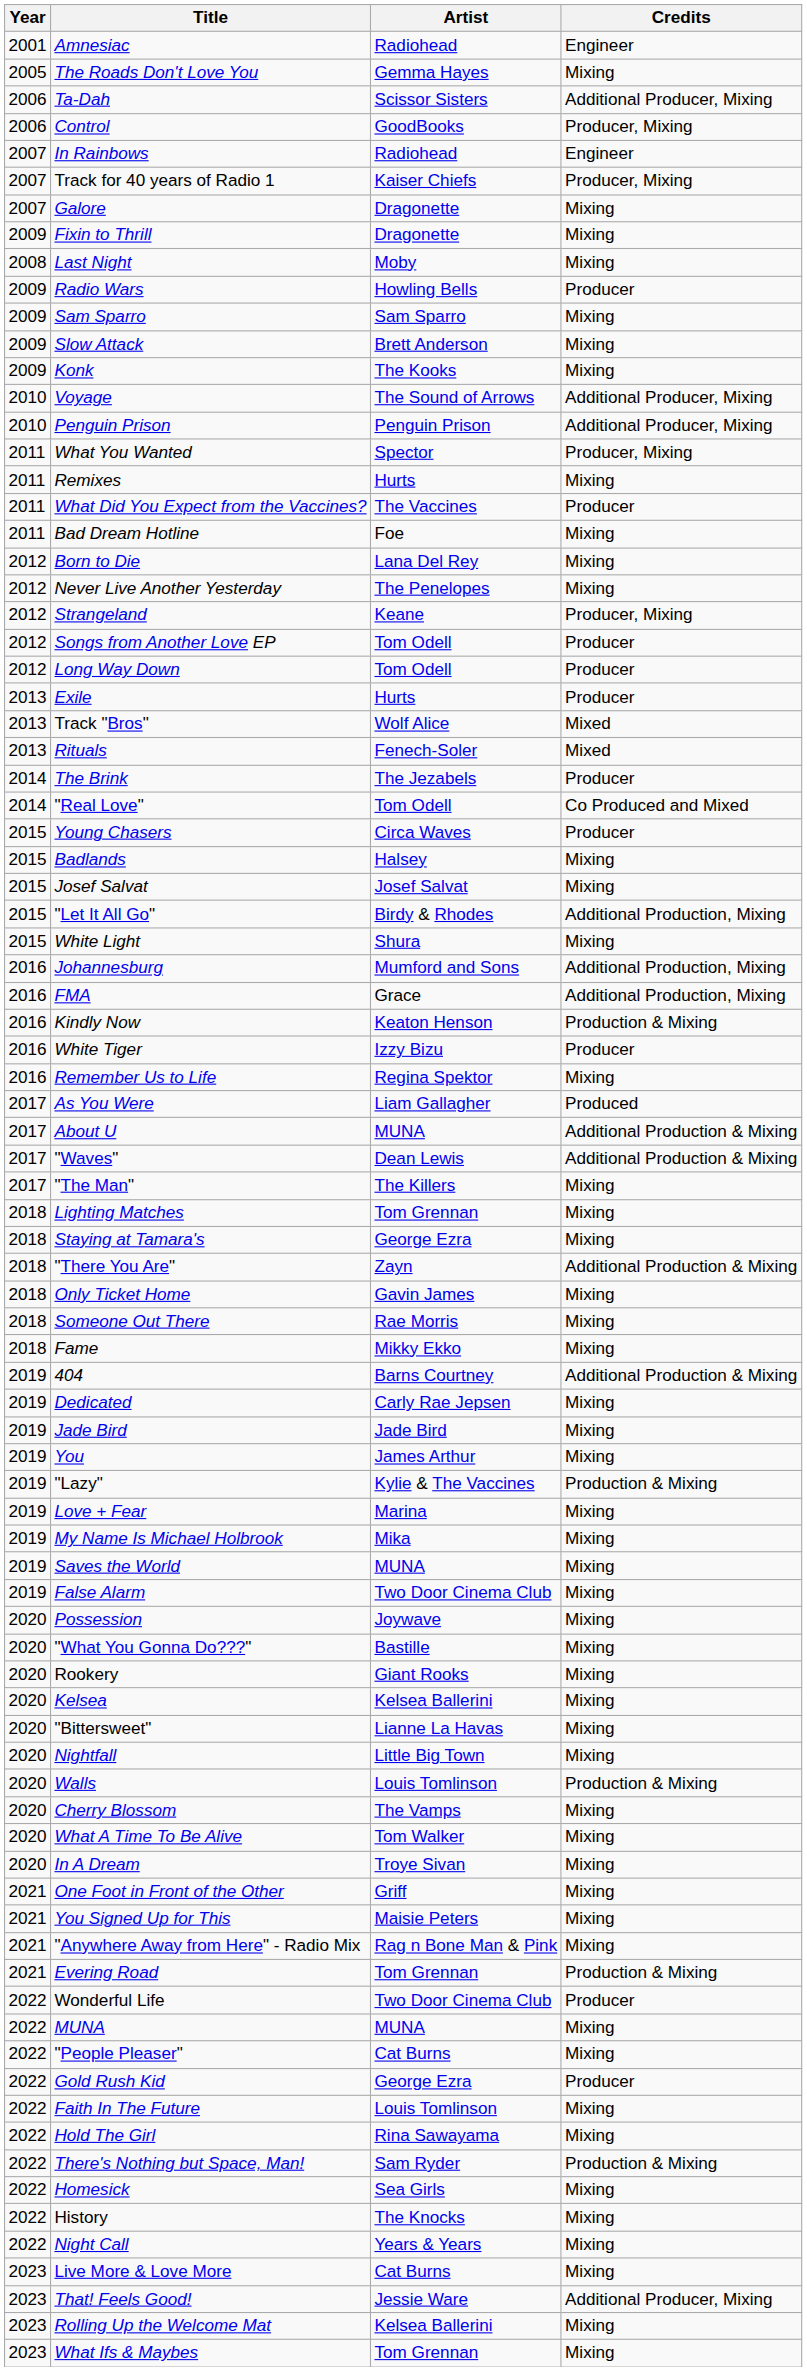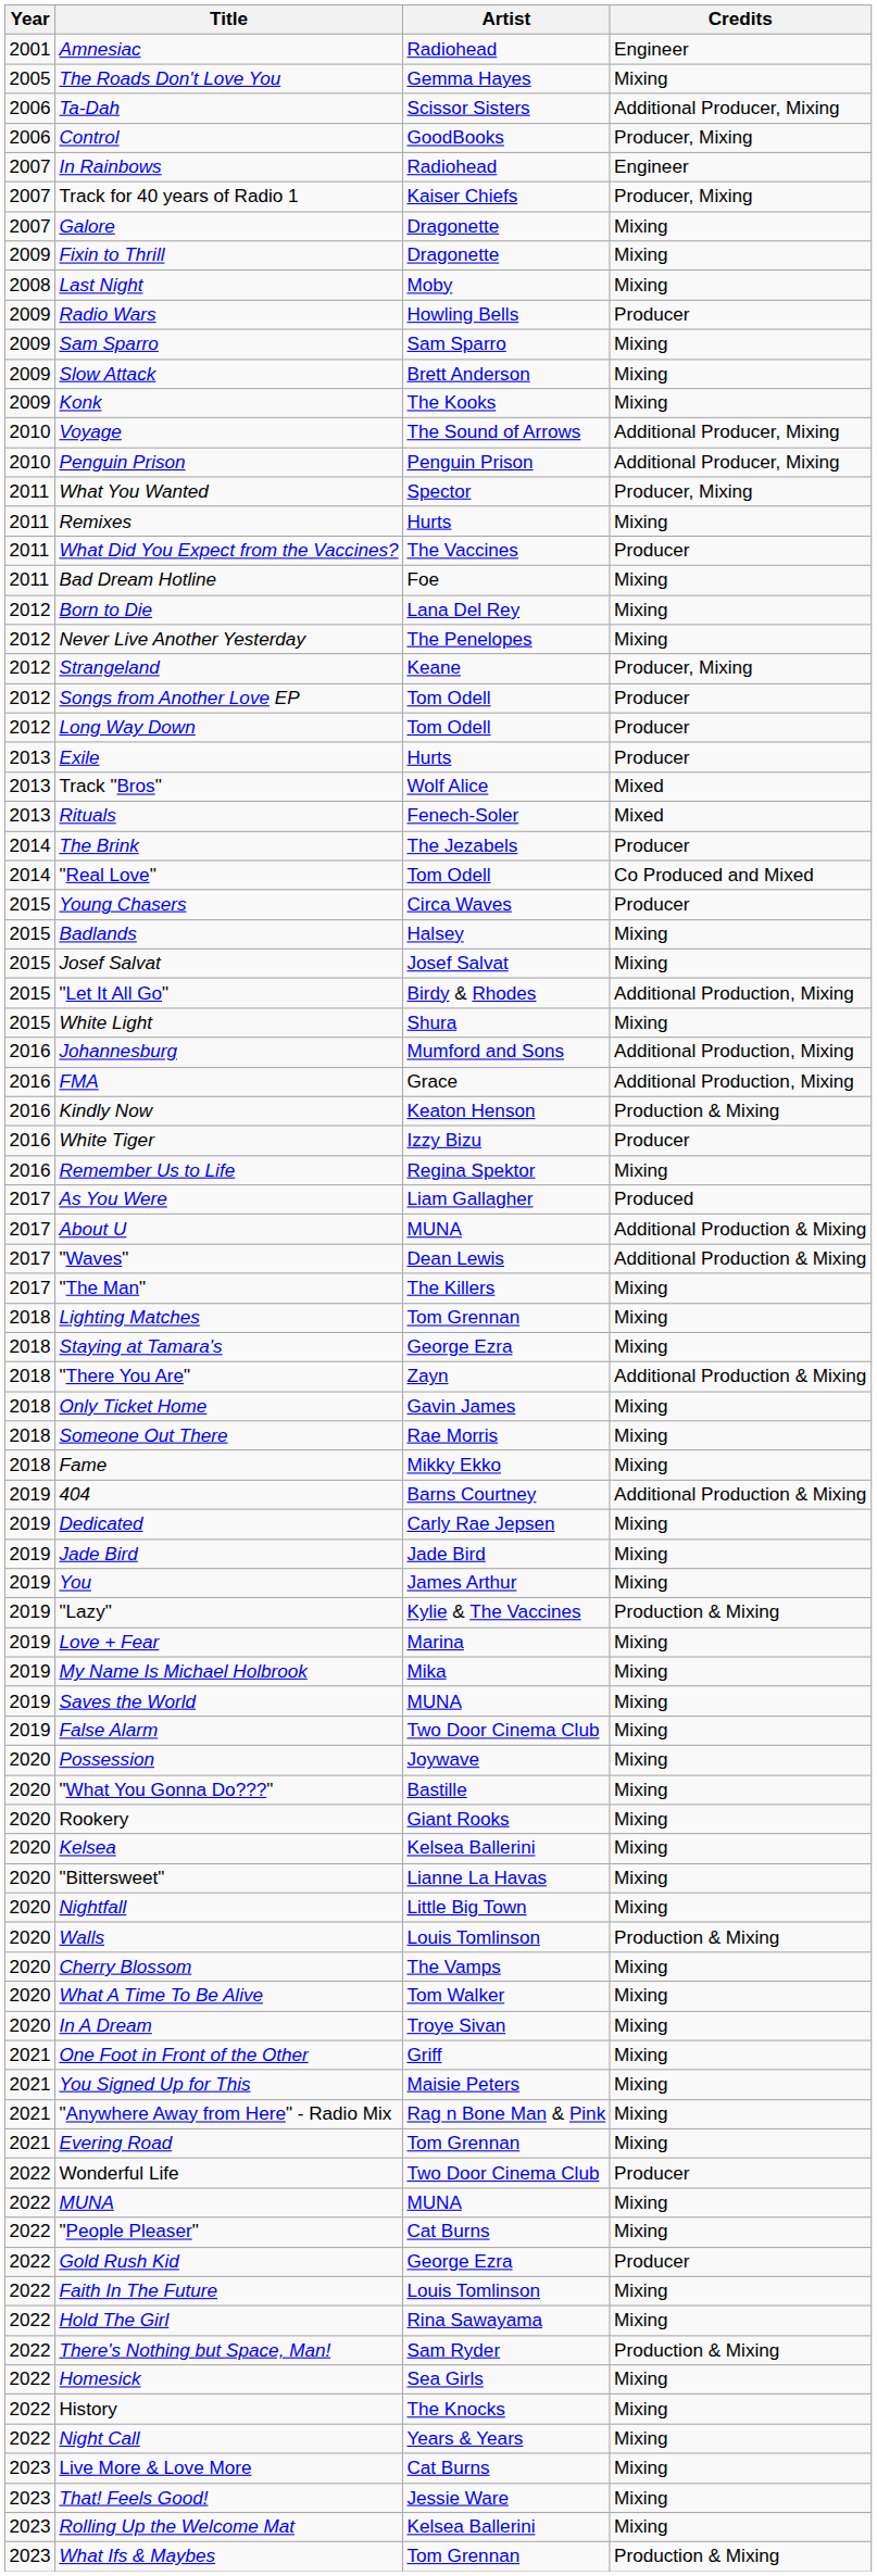 <table class="wikitable sortable">
 <tr>
 <th>Year</th>
 <th>Title</th>
 <th>Artist</th>
 <th>Credits</th>
 </tr>
 <tr>
 <td>2001</td>
 <td><em><a href='#'>Amnesiac</a></em></td>
 <td><a href='#'>Radiohead</a></td>
 <td>Engineer</td>
 </tr>
 <tr>
 <td>2005</td>
 <td><em><a href='#'>The Roads Don't Love You</a></em></td>
 <td><a href='#'>Gemma Hayes</a></td>
 <td>Mixing</td>
 </tr>
 <tr>
 <td>2006</td>
 <td><em><a href='#'>Ta-Dah</a></em></td>
 <td><a href='#'>Scissor Sisters</a></td>
 <td>Additional Producer, Mixing</td>
 </tr>
 <tr>
 <td>2006</td>
 <td><em><a href='#'>Control</a></em></td>
 <td><a href='#'>GoodBooks</a></td>
 <td>Producer, Mixing</td>
 </tr>
 <tr>
 <td>2007</td>
 <td><em><a href='#'>In Rainbows</a></em></td>
 <td><a href='#'>Radiohead</a></td>
 <td>Engineer</td>
 </tr>
 <tr>
 <td>2007</td>
 <td>Track for 40 years of Radio 1</td>
 <td><a href='#'>Kaiser Chiefs</a></td>
 <td>Producer, Mixing</td>
 </tr>
 <tr>
 <td>2007</td>
 <td><em><a href='#'>Galore</a></em></td>
 <td><a href='#'>Dragonette</a></td>
 <td>Mixing</td>
 </tr>
 <tr>
 <td>2009</td>
 <td><em><a href='#'>Fixin to Thrill</a></em></td>
 <td><a href='#'>Dragonette</a></td>
 <td>Mixing</td>
 </tr>
 <tr>
 <td>2008</td>
 <td><em><a href='#'>Last Night</a></em></td>
 <td><a href='#'>Moby</a></td>
 <td>Mixing</td>
 </tr>
 <tr>
 <td>2009</td>
 <td><em><a href='#'>Radio Wars</a></em></td>
 <td><a href='#'>Howling Bells</a></td>
 <td>Producer</td>
 </tr>
 <tr>
 <td>2009</td>
 <td><em><a href='#'>Sam Sparro</a></em></td>
 <td><a href='#'>Sam Sparro</a></td>
 <td>Mixing</td>
 </tr>
 <tr>
 <td>2009</td>
 <td><em><a href='#'>Slow Attack</a></em></td>
 <td><a href='#'>Brett Anderson</a></td>
 <td>Mixing</td>
 </tr>
 <tr>
 <td>2009</td>
 <td><em><a href='#'>Konk</a></em></td>
 <td><a href='#'>The Kooks</a></td>
 <td>Mixing</td>
 </tr>
 <tr>
 <td>2010</td>
 <td><em><a href='#'>Voyage</a></em></td>
 <td><a href='#'>The Sound of Arrows</a></td>
 <td>Additional Producer, Mixing</td>
 </tr>
 <tr>
 <td>2010</td>
 <td><em><a href='#'>Penguin Prison</a></em></td>
 <td><a href='#'>Penguin Prison</a></td>
 <td>Additional Producer, Mixing</td>
 </tr>
 <tr>
 <td>2011</td>
 <td><em>What You Wanted</em></td>
 <td><a href='#'>Spector</a></td>
 <td>Producer, Mixing</td>
 </tr>
 <tr>
 <td>2011</td>
 <td><em>Remixes</em></td>
 <td><a href='#'>Hurts</a></td>
 <td>Mixing</td>
 </tr>
 <tr>
 <td>2011</td>
 <td><em><a href='#'>What Did You Expect from the Vaccines?</a></em></td>
 <td><a href='#'>The Vaccines</a></td>
 <td>Producer</td>
 </tr>
 <tr>
 <td>2011</td>
 <td><em>Bad Dream Hotline</em></td>
 <td>Foe</td>
 <td>Mixing</td>
 </tr>
 <tr>
 <td>2012</td>
 <td><em><a href='#'>Born to Die</a></em></td>
 <td><a href='#'>Lana Del Rey</a></td>
 <td>Mixing</td>
 </tr>
 <tr>
 <td>2012</td>
 <td><em>Never Live Another Yesterday</em></td>
 <td><a href='#'>The Penelopes</a></td>
 <td>Mixing</td>
 </tr>
 <tr>
 <td>2012</td>
 <td><em><a href='#'>Strangeland</a></em></td>
 <td><a href='#'>Keane</a></td>
 <td>Producer, Mixing</td>
 </tr>
 <tr>
 <td>2012</td>
 <td><em><a href='#'>Songs from Another Love</a> EP</em></td>
 <td><a href='#'>Tom Odell</a></td>
 <td>Producer</td>
 </tr>
 <tr>
 <td>2012</td>
 <td><em><a href='#'>Long Way Down</a></em></td>
 <td><a href='#'>Tom Odell</a></td>
 <td>Producer</td>
 </tr>
 <tr>
 <td>2013</td>
 <td><em><a href='#'>Exile</a></em></td>
 <td><a href='#'>Hurts</a></td>
 <td>Producer</td>
 </tr>
 <tr>
 <td>2013</td>
 <td>Track "<a href='#'>Bros</a>"</td>
 <td><a href='#'>Wolf Alice</a></td>
 <td>Mixed</td>
 </tr>
 <tr>
 <td>2013</td>
 <td><em><a href='#'>Rituals</a></em></td>
 <td><a href='#'>Fenech-Soler</a></td>
 <td>Mixed</td>
 </tr>
 <tr>
 <td>2014</td>
 <td><em><a href='#'>The Brink</a></em></td>
 <td><a href='#'>The Jezabels</a></td>
 <td>Producer</td>
 </tr>
 <tr>
 <td>2014</td>
 <td>"<a href='#'>Real Love</a>"</td>
 <td><a href='#'>Tom Odell</a></td>
 <td>Co Produced and Mixed</td>
 </tr>
 <tr>
 <td>2015</td>
 <td><em><a href='#'>Young Chasers</a></em></td>
 <td><a href='#'>Circa Waves</a></td>
 <td>Producer</td>
 </tr>
 <tr>
 <td>2015</td>
 <td><em><a href='#'>Badlands</a></em></td>
 <td><a href='#'>Halsey</a></td>
 <td>Mixing</td>
 </tr>
 <tr>
 <td>2015</td>
 <td><em>Josef Salvat</em></td>
 <td><a href='#'>Josef Salvat</a></td>
 <td>Mixing</td>
 </tr>
 <tr>
 <td>2015</td>
 <td>"<a href='#'>Let It All Go</a>"</td>
 <td><a href='#'>Birdy</a> & <a href='#'>Rhodes</a></td>
 <td>Additional Production, Mixing</td>
 </tr>
 <tr>
 <td>2015</td>
 <td><em>White Light</em></td>
 <td><a href='#'>Shura</a></td>
 <td>Mixing</td>
 </tr>
 <tr>
 <td>2016</td>
 <td><em><a href='#'>Johannesburg</a></em></td>
 <td><a href='#'>Mumford and Sons</a></td>
 <td>Additional Production, Mixing</td>
 </tr>
 <tr>
 <td>2016</td>
 <td><em><a href='#'>FMA</a></em></td>
 <td>Grace</td>
 <td>Additional Production, Mixing</td>
 </tr>
 <tr>
 <td>2016</td>
 <td><em>Kindly Now</em></td>
 <td><a href='#'>Keaton Henson</a></td>
 <td>Production & Mixing</td>
 </tr>
 <tr>
 <td>2016</td>
 <td><em>White Tiger</em></td>
 <td><a href='#'>Izzy Bizu</a></td>
 <td>Producer</td>
 </tr>
 <tr>
 <td>2016</td>
 <td><em><a href='#'>Remember Us to Life</a></em></td>
 <td><a href='#'>Regina Spektor</a></td>
 <td>Mixing</td>
 </tr>
 <tr>
 <td>2017</td>
 <td><em><a href='#'>As You Were</a></em></td>
 <td><a href='#'>Liam Gallagher</a></td>
 <td>Produced</td>
 </tr>
 <tr>
 <td>2017</td>
 <td><em><a href='#'>About U</a></em></td>
 <td><a href='#'>MUNA</a></td>
 <td>Additional Production & Mixing</td>
 </tr>
 <tr>
 <td>2017</td>
 <td>"<a href='#'>Waves</a>"</td>
 <td><a href='#'>Dean Lewis</a></td>
 <td>Additional Production & Mixing</td>
 </tr>
 <tr>
 <td>2017</td>
 <td>"<a href='#'>The Man</a>"</td>
 <td><a href='#'>The Killers</a></td>
 <td>Mixing</td>
 </tr>
 <tr>
 <td>2018</td>
 <td><em><a href='#'>Lighting Matches</a></em></td>
 <td><a href='#'>Tom Grennan</a></td>
 <td>Mixing</td>
 </tr>
 <tr>
 <td>2018</td>
 <td><em><a href='#'>Staying at Tamara's</a></em></td>
 <td><a href='#'>George Ezra</a></td>
 <td>Mixing</td>
 </tr>
 <tr>
 <td>2018</td>
 <td>"<a href='#'>There You Are</a>"</td>
 <td><a href='#'>Zayn</a></td>
 <td>Additional Production & Mixing</td>
 </tr>
 <tr>
 <td>2018</td>
 <td><em><a href='#'>Only Ticket Home</a></em></td>
 <td><a href='#'>Gavin James</a></td>
 <td>Mixing</td>
 </tr>
 <tr>
 <td>2018</td>
 <td><em><a href='#'>Someone Out There</a></em></td>
 <td><a href='#'>Rae Morris</a></td>
 <td>Mixing</td>
 </tr>
 <tr>
 <td>2018</td>
 <td><em>Fame</em></td>
 <td><a href='#'>Mikky Ekko</a></td>
 <td>Mixing</td>
 </tr>
 <tr>
 <td>2019</td>
 <td><em>404</em></td>
 <td><a href='#'>Barns Courtney</a></td>
 <td>Additional Production & Mixing</td>
 </tr>
 <tr>
 <td>2019</td>
 <td><em><a href='#'>Dedicated</a></em></td>
 <td><a href='#'>Carly Rae Jepsen</a></td>
 <td>Mixing</td>
 </tr>
 <tr>
 <td>2019</td>
 <td><em><a href='#'>Jade Bird</a></em></td>
 <td><a href='#'>Jade Bird</a></td>
 <td>Mixing</td>
 </tr>
 <tr>
 <td>2019</td>
 <td><em><a href='#'>You</a></em></td>
 <td><a href='#'>James Arthur</a></td>
 <td>Mixing</td>
 </tr>
 <tr>
 <td>2019</td>
 <td>"Lazy"</td>
 <td><a href='#'>Kylie</a> & <a href='#'>The Vaccines</a></td>
 <td>Production & Mixing</td>
 </tr>
 <tr>
 <td>2019</td>
 <td><em><a href='#'>Love + Fear</a></em></td>
 <td><a href='#'>Marina</a></td>
 <td>Mixing</td>
 </tr>
 <tr>
 <td>2019</td>
 <td><em><a href='#'>My Name Is Michael Holbrook</a></em></td>
 <td><a href='#'>Mika</a></td>
 <td>Mixing</td>
 </tr>
 <tr>
 <td>2019</td>
 <td><em><a href='#'>Saves the World</a></em></td>
 <td><a href='#'>MUNA</a></td>
 <td>Mixing</td>
 </tr>
 <tr>
 <td>2019</td>
 <td><em><a href='#'>False Alarm</a></em></td>
 <td><a href='#'>Two Door Cinema Club</a></td>
 <td>Mixing</td>
 </tr>
 <tr>
 <td>2020</td>
 <td><em><a href='#'>Possession</a></em></td>
 <td><a href='#'>Joywave</a></td>
 <td>Mixing</td>
 </tr>
 <tr>
 <td>2020</td>
 <td>"<a href='#'>What You Gonna Do???</a>"</td>
 <td><a href='#'>Bastille</a></td>
 <td>Mixing</td>
 </tr>
 <tr>
 <td>2020</td>
 <td>Rookery</td>
 <td><a href='#'>Giant Rooks</a></td>
 <td>Mixing</td>
 </tr>
 <tr>
 <td>2020</td>
 <td><em><a href='#'>Kelsea</a></em></td>
 <td><a href='#'>Kelsea Ballerini</a></td>
 <td>Mixing</td>
 </tr>
 <tr>
 <td>2020</td>
 <td>"Bittersweet"</td>
 <td><a href='#'>Lianne La Havas</a></td>
 <td>Mixing</td>
 </tr>
 <tr>
 <td>2020</td>
 <td><em><a href='#'>Nightfall</a></em></td>
 <td><a href='#'>Little Big Town</a></td>
 <td>Mixing</td>
 </tr>
 <tr>
 <td>2020</td>
 <td><em><a href='#'>Walls</a></em></td>
 <td><a href='#'>Louis Tomlinson</a></td>
 <td>Production & Mixing</td>
 </tr>
 <tr>
 <td>2020</td>
 <td><em><a href='#'>Cherry Blossom</a></em></td>
 <td><a href='#'>The Vamps</a></td>
 <td>Mixing</td>
 </tr>
 <tr>
 <td>2020</td>
 <td><em><a href='#'>What A Time To Be Alive</a></em></td>
 <td><a href='#'>Tom Walker</a></td>
 <td>Mixing</td>
 </tr>
 <tr>
 <td>2020</td>
 <td><em><a href='#'>In A Dream</a></em></td>
 <td><a href='#'>Troye Sivan</a></td>
 <td>Mixing</td>
 </tr>
 <tr>
 <td>2021</td>
 <td><em><a href='#'>One Foot in Front of the Other</a></em></td>
 <td><a href='#'>Griff</a></td>
 <td>Mixing</td>
 </tr>
 <tr>
 <td>2021</td>
 <td><em><a href='#'>You Signed Up for This</a></em></td>
 <td><a href='#'>Maisie Peters</a></td>
 <td>Mixing</td>
 </tr>
 <tr>
 <td>2021</td>
 <td>"<a href='#'>Anywhere Away from Here</a>" - Radio Mix</td>
 <td><a href='#'>Rag n Bone Man</a> & <a href='#'>Pink</a></td>
 <td>Mixing</td>
 </tr>
 <tr>
 <td>2021</td>
 <td><em><a href='#'>Evering Road</a></em></td>
 <td><a href='#'>Tom Grennan</a></td>
-<td>Production & Mixing</td>
+<td>Mixing</td>
 </tr>
 <tr>
 <td>2022</td>
 <td>Wonderful Life</td>
 <td><a href='#'>Two Door Cinema Club</a></td>
 <td>Producer</td>
 </tr>
 <tr>
 <td>2022</td>
 <td><em><a href='#'>MUNA</a></em></td>
 <td><a href='#'>MUNA</a></td>
 <td>Mixing</td>
 </tr>
 <tr>
 <td>2022</td>
 <td>"<a href='#'>People Pleaser</a>"</td>
 <td><a href='#'>Cat Burns</a></td>
 <td>Mixing</td>
 </tr>
 <tr>
 <td>2022</td>
 <td><em><a href='#'>Gold Rush Kid</a></em></td>
 <td><a href='#'>George Ezra</a></td>
 <td>Producer</td>
 </tr>
 <tr>
 <td>2022</td>
 <td><em><a href='#'>Faith In The Future</a></em></td>
 <td><a href='#'>Louis Tomlinson</a></td>
 <td>Mixing</td>
 </tr>
 <tr>
 <td>2022</td>
 <td><em><a href='#'>Hold The Girl</a></em></td>
 <td><a href='#'>Rina Sawayama</a></td>
 <td>Mixing</td>
 </tr>
 <tr>
 <td>2022</td>
 <td><em><a href='#'>There's Nothing but Space, Man!</a></em></td>
 <td><a href='#'>Sam Ryder</a></td>
 <td>Production & Mixing</td>
 </tr>
 <tr>
 <td>2022</td>
 <td><em><a href='#'>Homesick</a></em></td>
 <td><a href='#'>Sea Girls</a></td>
 <td>Mixing</td>
 </tr>
 <tr>
 <td>2022</td>
 <td>History</td>
 <td><a href='#'>The Knocks</a></td>
 <td>Mixing</td>
 </tr>
 <tr>
 <td>2022</td>
 <td><em><a href='#'>Night Call</a></em></td>
 <td><a href='#'>Years & Years</a></td>
 <td>Mixing</td>
 </tr>
 <tr>
 <td>2023</td>
 <td><a href='#'>Live More & Love More</a></td>
 <td><a href='#'>Cat Burns</a></td>
 <td>Mixing</td>
 </tr>
 <tr>
 <td>2023</td>
 <td><em><a href='#'>That! Feels Good!</a></em></td>
 <td><a href='#'>Jessie Ware</a></td>
-<td>Additional Producer, Mixing</td>
+<td>Mixing</td>
 </tr>
 <tr>
 <td>2023</td>
 <td><em><a href='#'>Rolling Up the Welcome Mat</a></em></td>
 <td><a href='#'>Kelsea Ballerini</a></td>
 <td>Mixing</td>
 </tr>
 <tr>
 <td>2023</td>
 <td><em><a href='#'>What Ifs & Maybes</a></em></td>
 <td><a href='#'>Tom Grennan</a></td>
-<td>Mixing</td>
+<td>Production & Mixing</td>
 </tr>
 </table>
